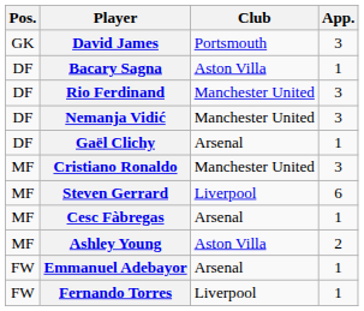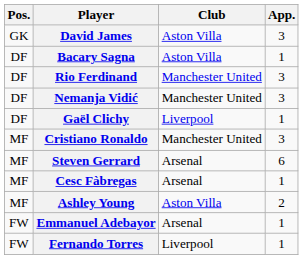 <table class="wikitable plainrowheaders" style="text-align: left">
 <tr>
 <th scope=col>Pos.</th>
 <th scope=col>Player</th>
 <th scope=col>Club</th>
 <th scope=col>App.</th>
 </tr>
 <tr>
 <td style=text-align:center>GK</td>
 <th scope=row><a href='#'>David James</a> </th>
-<td><a href='#'>Portsmouth</a></td>
+<td><a href='#'>Aston Villa</a></td>
 <td style=text-align:center>3</td>
 </tr>
 <tr>
 <td style=text-align:center>DF</td>
 <th scope=row><a href='#'>Bacary Sagna</a></th>
 <td><a href='#'>Aston Villa</a></td>
 <td style=text-align:center>1</td>
 </tr>
 <tr>
 <td style=text-align:center>DF</td>
 <th scope=row><a href='#'>Rio Ferdinand</a> </th>
 <td><a href='#'>Manchester United</a></td>
 <td style=text-align:center>3</td>
 </tr>
 <tr>
 <td style=text-align:center>DF</td>
 <th scope=row><a href='#'>Nemanja Vidić</a> </th>
 <td>Manchester United</td>
 <td style=text-align:center>3</td>
 </tr>
 <tr>
 <td style=text-align:center>DF</td>
 <th scope=row><a href='#'>Gaël Clichy</a></th>
-<td>Arsenal</td>
+<td><a href='#'>Liverpool</a></td>
 <td style=text-align:center>1</td>
 </tr>
 <tr>
 <td style=text-align:center>MF</td>
 <th scope=row><a href='#'>Cristiano Ronaldo</a> </th>
 <td>Manchester United</td>
 <td style=text-align:center>3</td>
 </tr>
 <tr>
 <td style=text-align:center>MF</td>
 <th scope=row><a href='#'>Steven Gerrard</a> </th>
-<td><a href='#'>Liverpool</a></td>
+<td>Arsenal</td>
 <td style=text-align:center>6</td>
 </tr>
 <tr>
 <td style=text-align:center>MF</td>
 <th scope=row><a href='#'>Cesc Fàbregas</a></th>
 <td>Arsenal</td>
 <td style=text-align:center>1</td>
 </tr>
 <tr>
 <td style=text-align:center>MF</td>
 <th scope=row><a href='#'>Ashley Young</a></th>
 <td><a href='#'>Aston Villa</a></td>
 <td style=text-align:center>2</td>
 </tr>
 <tr>
 <td style=text-align:center>FW</td>
 <th scope=row><a href='#'>Emmanuel Adebayor</a></th>
 <td>Arsenal</td>
 <td style=text-align:center>1</td>
 </tr>
 <tr>
 <td style=text-align:center>FW</td>
 <th scope=row><a href='#'>Fernando Torres</a></th>
 <td>Liverpool</td>
 <td style=text-align:center>1</td>
 </tr>
 </table>
